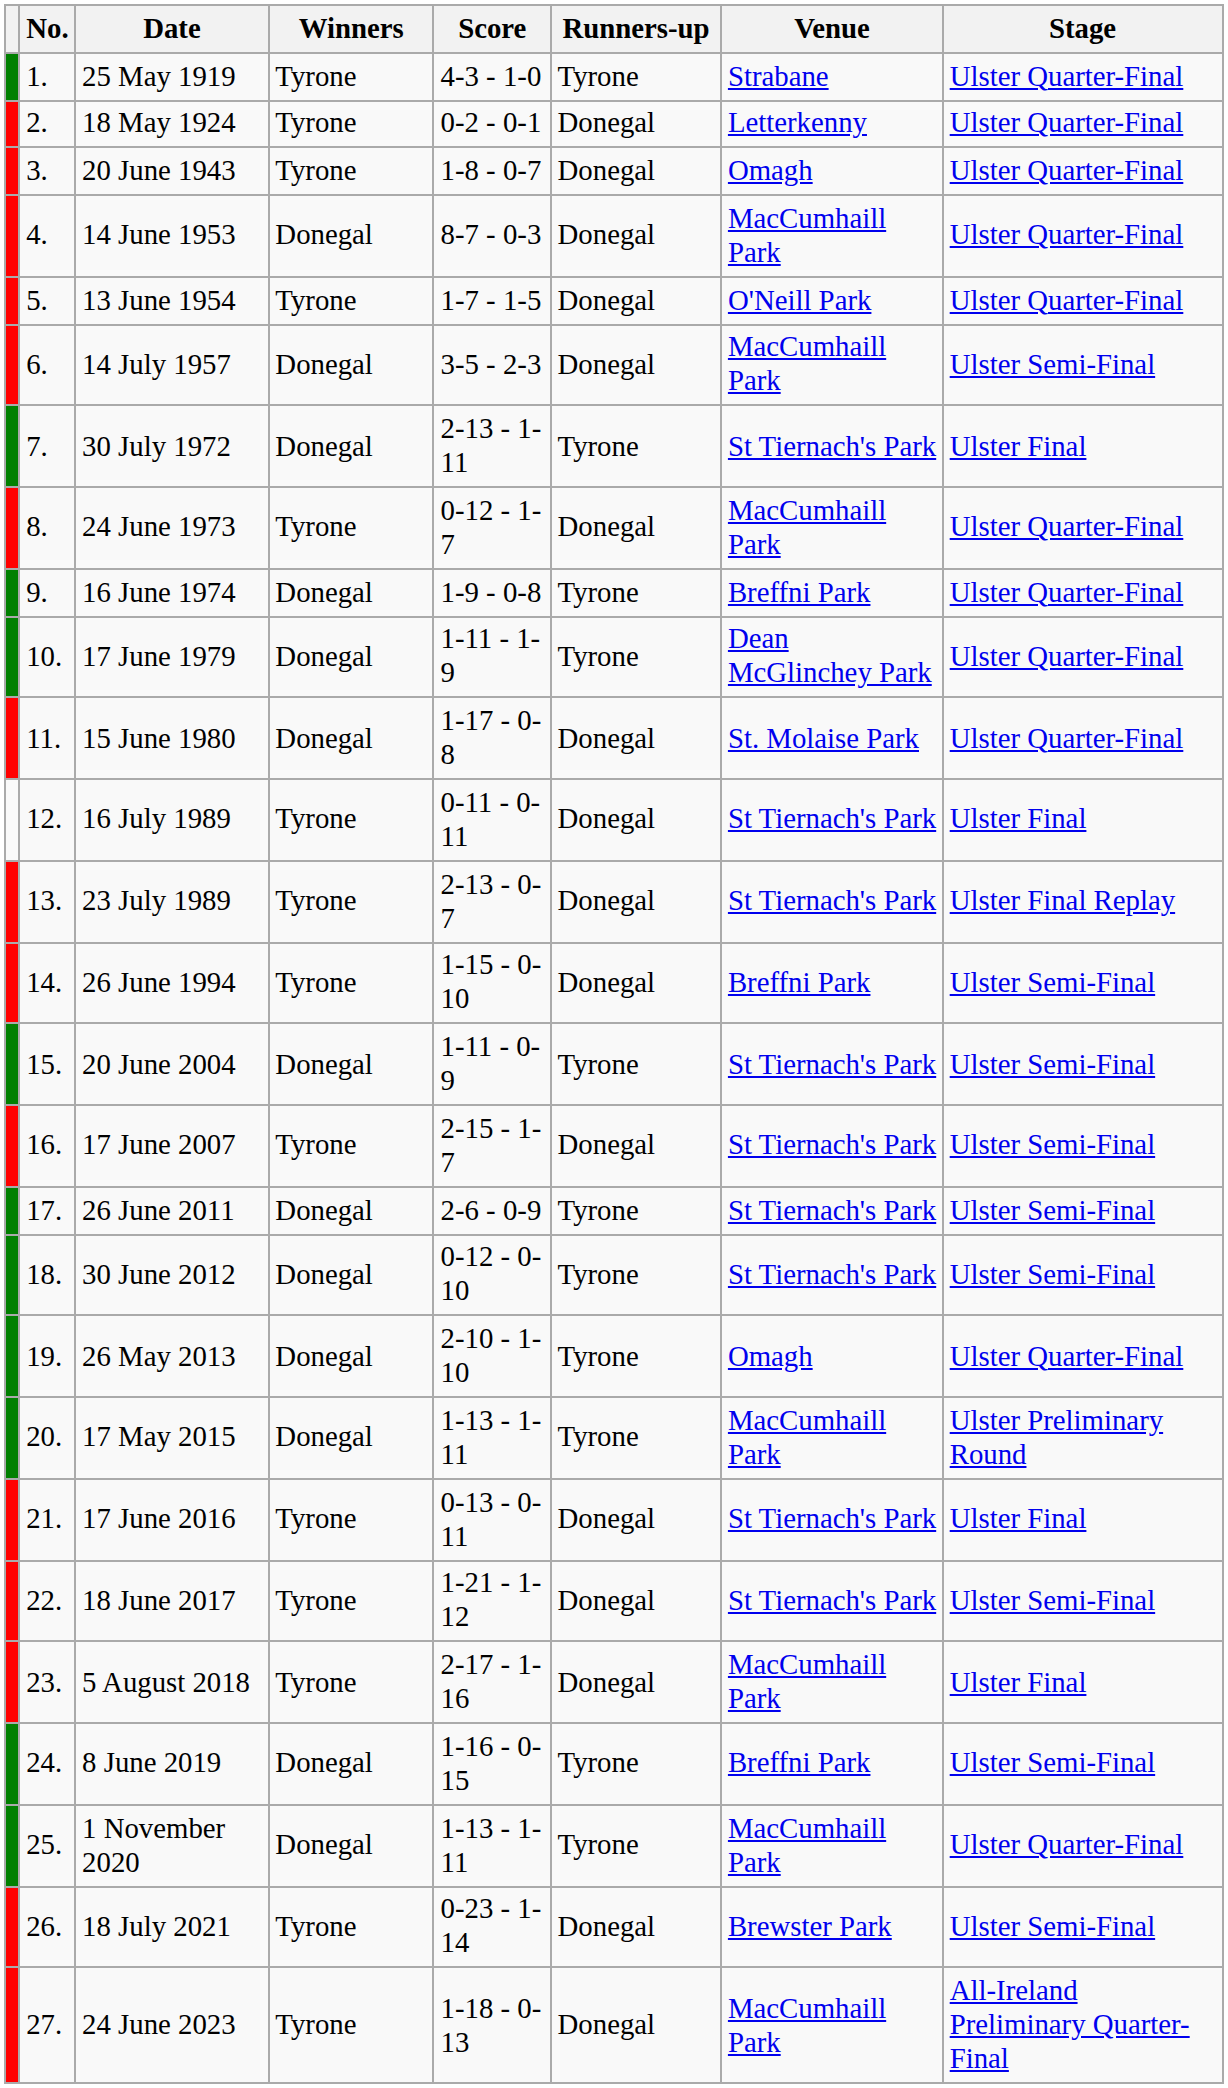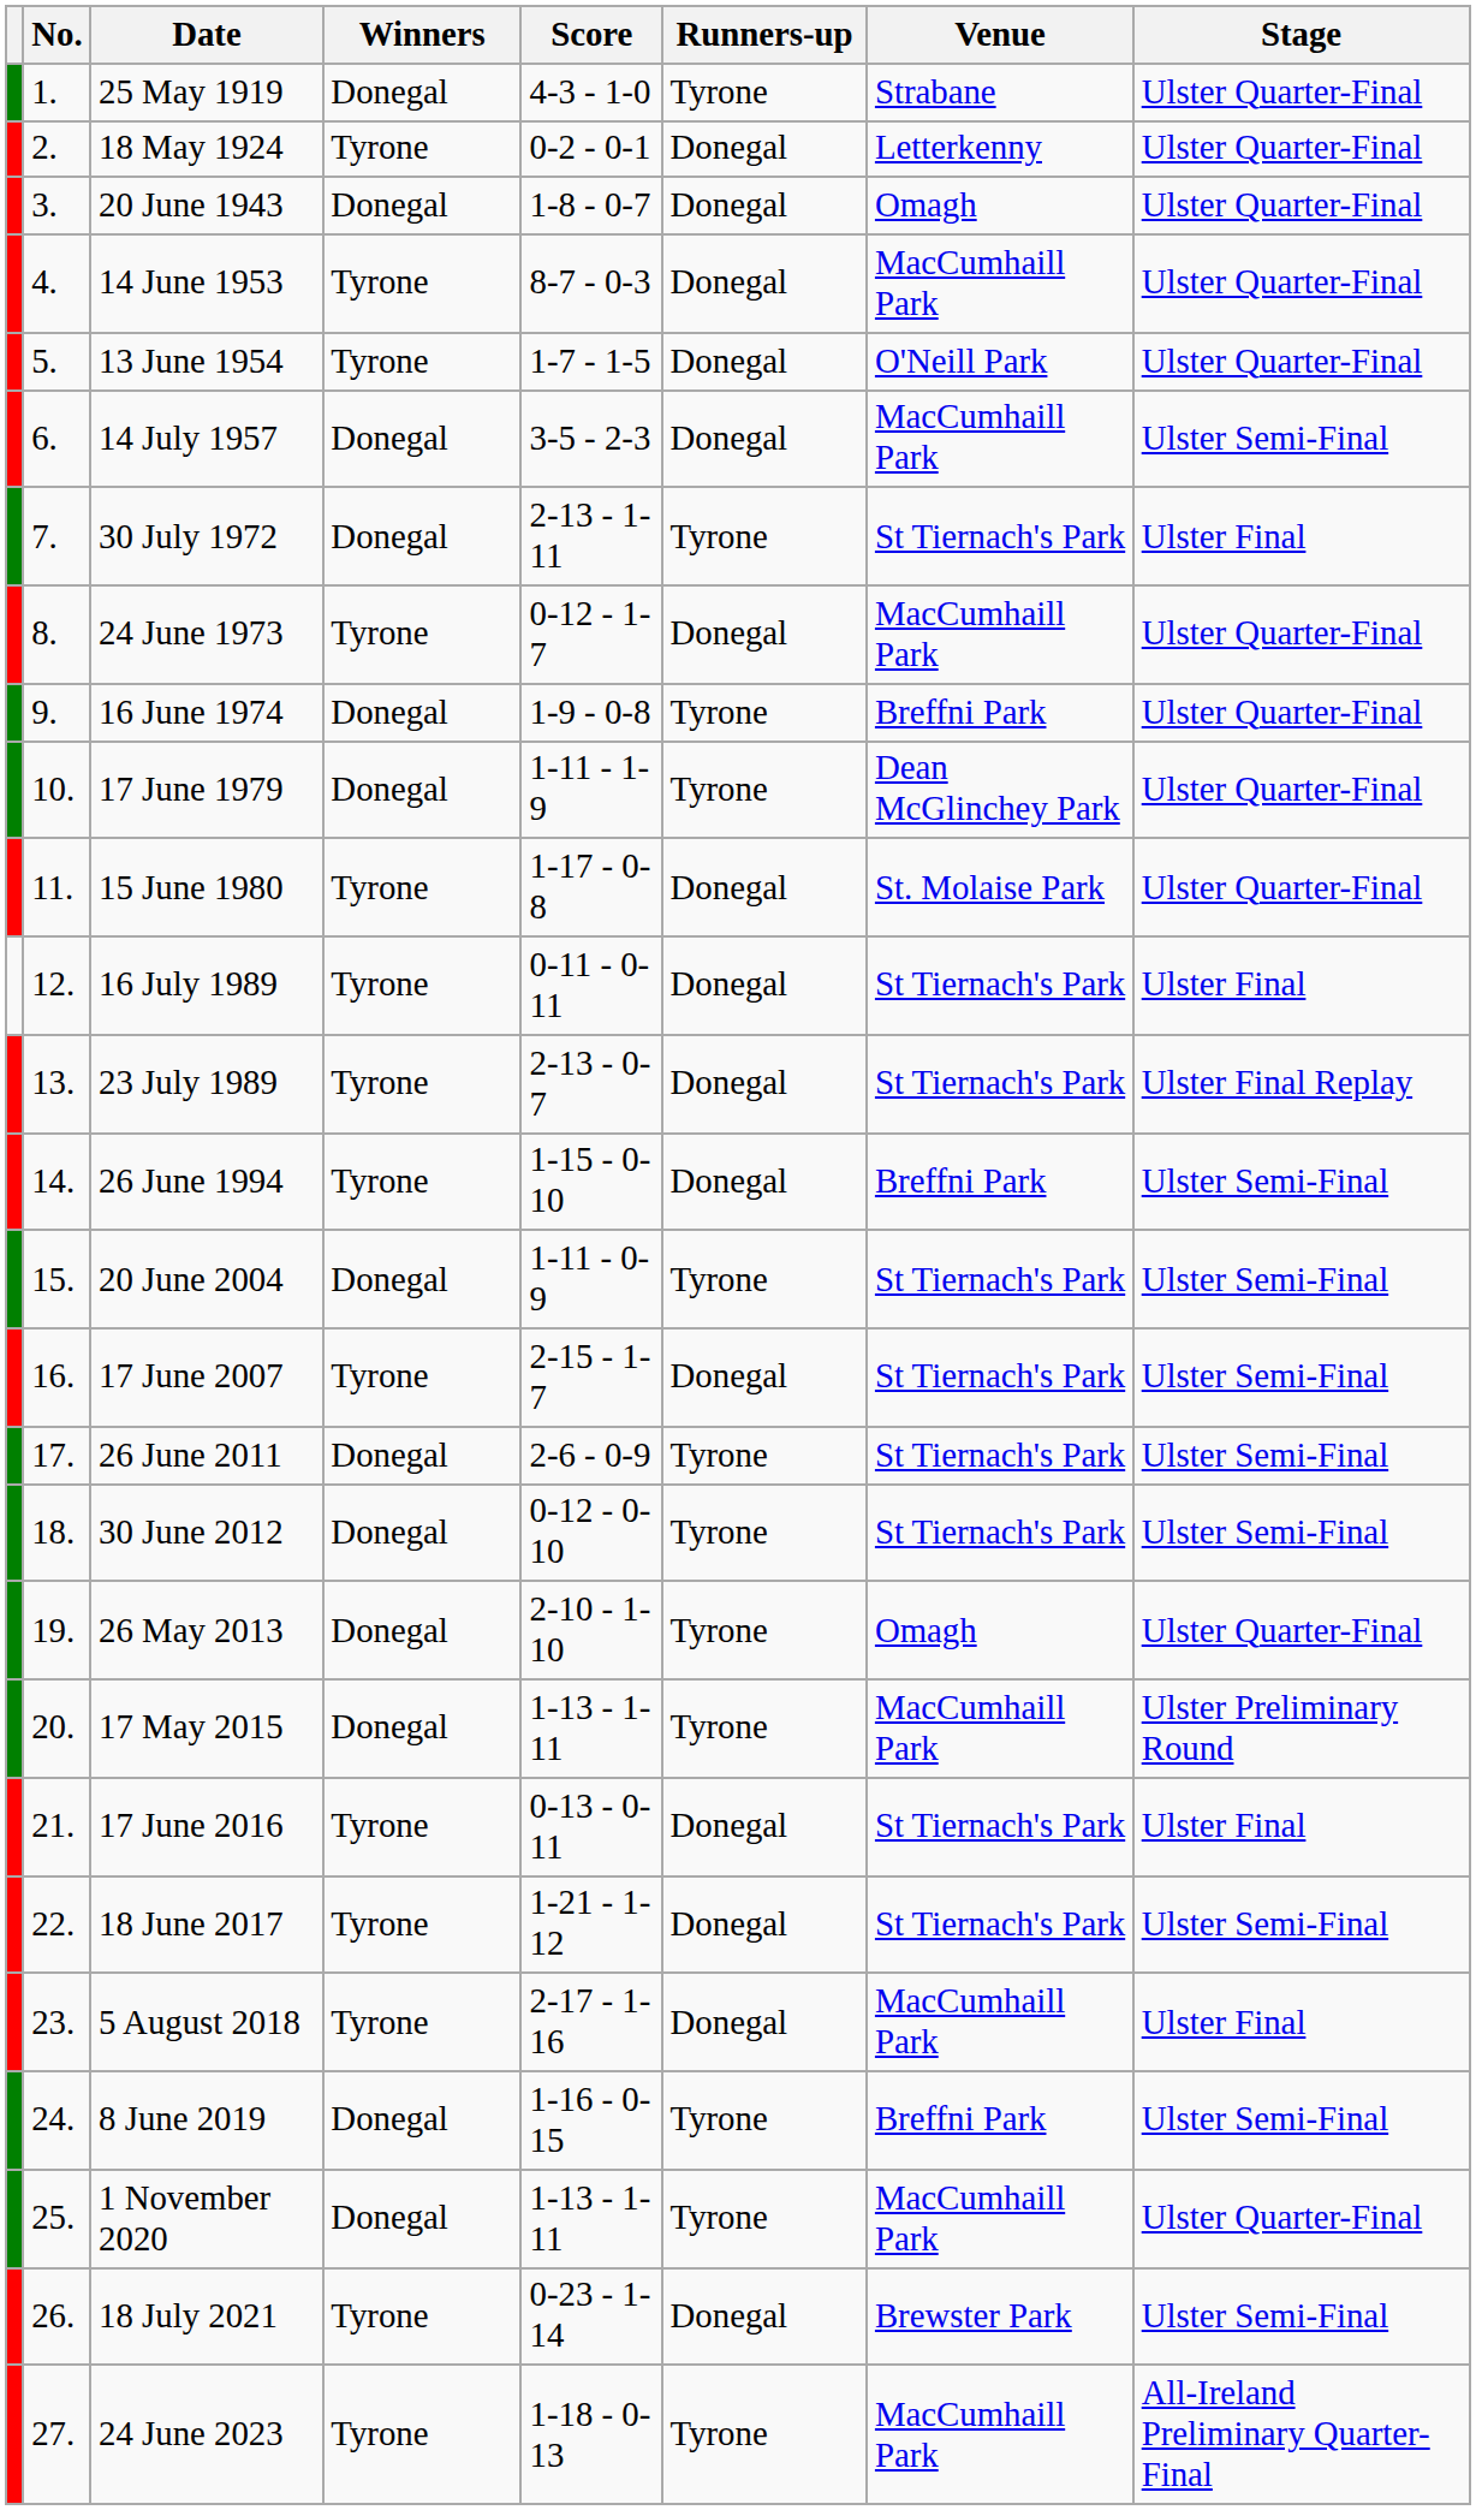 <table class="wikitable" style="font-size:90%">
 <tr>
 <th width=1></th>
 <th width=5>No.</th>
 <th width=120>Date</th>
 <th width=100>Winners</th>
 <th width=70>Score</th>
 <th width=100>Runners-up</th>
 <th width=130>Venue</th>
 <th width=200>Stage</th>
 </tr>
 <tr>
 <td style="background-color:green"></td>
 <td>1.</td>
 <td>25 May 1919</td>
-<td>Tyrone</td>
+<td>Donegal</td>
 <td>4-3 - 1-0</td>
 <td>Tyrone</td>
 <td><a href='#'>Strabane</a></td>
 <td><a href='#'>Ulster Quarter-Final</a></td>
 </tr>
 <tr>
 <td style="background-color:red"></td>
 <td>2.</td>
 <td>18 May 1924</td>
 <td>Tyrone</td>
 <td>0-2 - 0-1</td>
 <td>Donegal</td>
 <td><a href='#'>Letterkenny</a></td>
 <td><a href='#'>Ulster Quarter-Final</a></td>
 </tr>
 <tr>
 <td style="background-color:red"></td>
 <td>3.</td>
 <td>20 June 1943</td>
-<td>Tyrone</td>
+<td>Donegal</td>
 <td>1-8 - 0-7</td>
 <td>Donegal</td>
 <td><a href='#'>Omagh</a></td>
 <td><a href='#'>Ulster Quarter-Final</a></td>
 </tr>
 <tr>
 <td style="background-color:red"></td>
 <td>4.</td>
 <td>14 June 1953</td>
-<td>Donegal</td>
+<td>Tyrone</td>
 <td>8-7 - 0-3</td>
 <td>Donegal</td>
 <td><a href='#'>MacCumhaill Park</a></td>
 <td><a href='#'>Ulster Quarter-Final</a></td>
 </tr>
 <tr>
 <td style="background-color:red"></td>
 <td>5.</td>
 <td>13 June 1954</td>
 <td>Tyrone</td>
 <td>1-7 - 1-5</td>
 <td>Donegal</td>
 <td><a href='#'>O'Neill Park</a></td>
 <td><a href='#'>Ulster Quarter-Final</a></td>
 </tr>
 <tr>
 <td style="background-color:red"></td>
 <td>6.</td>
 <td>14 July 1957</td>
 <td>Donegal</td>
 <td>3-5 - 2-3</td>
 <td>Donegal</td>
 <td><a href='#'>MacCumhaill Park</a></td>
 <td><a href='#'>Ulster Semi-Final</a></td>
 </tr>
 <tr>
 <td style="background-color:green"></td>
 <td>7.</td>
 <td>30 July 1972</td>
 <td>Donegal</td>
 <td>2-13 - 1-11</td>
 <td>Tyrone</td>
 <td><a href='#'>St Tiernach's Park</a></td>
 <td><a href='#'>Ulster Final</a></td>
 </tr>
 <tr>
 <td style="background-color:red"></td>
 <td>8.</td>
 <td>24 June 1973</td>
 <td>Tyrone</td>
 <td>0-12 - 1-7</td>
 <td>Donegal</td>
 <td><a href='#'>MacCumhaill Park</a></td>
 <td><a href='#'>Ulster Quarter-Final</a></td>
 </tr>
 <tr>
 <td style="background-color:green"></td>
 <td>9.</td>
 <td>16 June 1974</td>
 <td>Donegal</td>
 <td>1-9 - 0-8</td>
 <td>Tyrone</td>
 <td><a href='#'>Breffni Park</a></td>
 <td><a href='#'>Ulster Quarter-Final</a></td>
 </tr>
 <tr>
 <td style="background-color:green"></td>
 <td>10.</td>
 <td>17 June 1979</td>
 <td>Donegal</td>
 <td>1-11 - 1-9</td>
 <td>Tyrone</td>
 <td><a href='#'>Dean McGlinchey Park</a></td>
 <td><a href='#'>Ulster Quarter-Final</a></td>
 </tr>
 <tr>
 <td style="background-color:red"></td>
 <td>11.</td>
 <td>15 June 1980</td>
-<td>Donegal</td>
+<td>Tyrone</td>
 <td>1-17 - 0-8</td>
 <td>Donegal</td>
 <td><a href='#'>St. Molaise Park</a></td>
 <td><a href='#'>Ulster Quarter-Final</a></td>
 </tr>
 <tr>
 <td style="background-color:"></td>
 <td>12.</td>
 <td>16 July 1989</td>
 <td>Tyrone</td>
 <td>0-11 - 0-11</td>
 <td>Donegal</td>
 <td><a href='#'>St Tiernach's Park</a></td>
 <td><a href='#'>Ulster Final</a></td>
 </tr>
 <tr>
 <td style="background-color:red"></td>
 <td>13.</td>
 <td>23 July 1989</td>
 <td>Tyrone</td>
 <td>2-13 - 0-7</td>
 <td>Donegal</td>
 <td><a href='#'>St Tiernach's Park</a></td>
 <td><a href='#'>Ulster Final Replay</a></td>
 </tr>
 <tr>
 <td style="background-color:red"></td>
 <td>14.</td>
 <td>26 June 1994</td>
 <td>Tyrone</td>
 <td>1-15 - 0-10</td>
 <td>Donegal</td>
 <td><a href='#'>Breffni Park</a></td>
 <td><a href='#'>Ulster Semi-Final</a></td>
 </tr>
 <tr>
 <td style="background-color:green"></td>
 <td>15.</td>
 <td>20 June 2004</td>
 <td>Donegal</td>
 <td>1-11 - 0-9</td>
 <td>Tyrone</td>
 <td><a href='#'>St Tiernach's Park</a></td>
 <td><a href='#'>Ulster Semi-Final</a></td>
 </tr>
 <tr>
 <td style="background-color:red"></td>
 <td>16.</td>
 <td>17 June 2007</td>
 <td>Tyrone</td>
 <td>2-15 - 1-7</td>
 <td>Donegal</td>
 <td><a href='#'>St Tiernach's Park</a></td>
 <td><a href='#'>Ulster Semi-Final</a></td>
 </tr>
 <tr>
 <td style="background-color:green"></td>
 <td>17.</td>
 <td>26 June 2011</td>
 <td>Donegal</td>
 <td>2-6 - 0-9</td>
 <td>Tyrone</td>
 <td><a href='#'>St Tiernach's Park</a></td>
 <td><a href='#'>Ulster Semi-Final</a></td>
 </tr>
 <tr>
 <td style="background-color:green"></td>
 <td>18.</td>
 <td>30 June 2012</td>
 <td>Donegal</td>
 <td>0-12 - 0-10</td>
 <td>Tyrone</td>
 <td><a href='#'>St Tiernach's Park</a></td>
 <td><a href='#'>Ulster Semi-Final</a></td>
 </tr>
 <tr>
 <td style="background-color:green"></td>
 <td>19.</td>
 <td>26 May 2013</td>
 <td>Donegal</td>
 <td>2-10 - 1-10</td>
 <td>Tyrone</td>
 <td><a href='#'>Omagh</a></td>
 <td><a href='#'>Ulster Quarter-Final</a></td>
 </tr>
 <tr>
 <td style="background-color:green"></td>
 <td>20.</td>
 <td>17 May 2015</td>
 <td>Donegal</td>
 <td>1-13 - 1-11</td>
 <td>Tyrone</td>
 <td><a href='#'>MacCumhaill Park</a></td>
 <td><a href='#'>Ulster Preliminary Round</a></td>
 </tr>
 <tr>
 <td style="background-color:red"></td>
 <td>21.</td>
 <td>17 June 2016</td>
 <td>Tyrone</td>
 <td>0-13 - 0-11</td>
 <td>Donegal</td>
 <td><a href='#'>St Tiernach's Park</a></td>
 <td><a href='#'>Ulster Final</a></td>
 </tr>
 <tr>
 <td style="background-color:red"></td>
 <td>22.</td>
 <td>18 June 2017</td>
 <td>Tyrone</td>
 <td>1-21 - 1-12</td>
 <td>Donegal</td>
 <td><a href='#'>St Tiernach's Park</a></td>
 <td><a href='#'>Ulster Semi-Final</a></td>
 </tr>
 <tr>
 <td style="background-color:red"></td>
 <td>23.</td>
 <td>5 August 2018</td>
 <td>Tyrone</td>
 <td>2-17 - 1-16</td>
 <td>Donegal</td>
 <td><a href='#'>MacCumhaill Park</a></td>
 <td><a href='#'>Ulster Final</a></td>
 </tr>
 <tr>
 <td style="background-color:green"></td>
 <td>24.</td>
 <td>8 June 2019</td>
 <td>Donegal</td>
 <td>1-16 - 0-15</td>
 <td>Tyrone</td>
 <td><a href='#'>Breffni Park</a></td>
 <td><a href='#'>Ulster Semi-Final</a></td>
 </tr>
 <tr>
 <td style="background-color:green"></td>
 <td>25.</td>
 <td>1 November 2020</td>
 <td>Donegal</td>
 <td>1-13 - 1-11</td>
 <td>Tyrone</td>
 <td><a href='#'>MacCumhaill Park</a></td>
 <td><a href='#'>Ulster Quarter-Final</a></td>
 </tr>
 <tr>
 <td style="background-color:red"></td>
 <td>26.</td>
 <td>18 July 2021</td>
 <td>Tyrone</td>
 <td>0-23 - 1-14</td>
 <td>Donegal</td>
 <td><a href='#'>Brewster Park</a></td>
 <td><a href='#'>Ulster Semi-Final</a></td>
 </tr>
 <tr>
 <td style="background-color:red"></td>
 <td>27.</td>
 <td>24 June 2023</td>
 <td>Tyrone</td>
 <td>1-18 - 0-13</td>
-<td>Donegal</td>
+<td>Tyrone</td>
 <td><a href='#'>MacCumhaill Park</a></td>
 <td><a href='#'>All-Ireland Preliminary Quarter-Final</a></td>
 </tr>
 <tr>
 </tr>
 </table>
